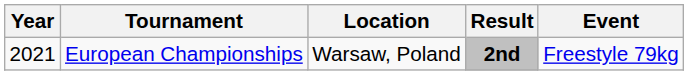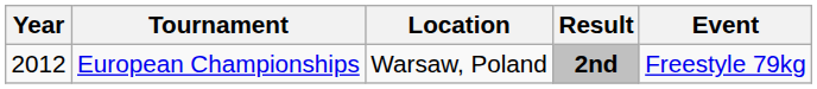 <table class="wikitable" style="font-size:95%;">
 <tr>
 <th>Year</th>
 <th>Tournament</th>
 <th>Location</th>
 <th>Result</th>
 <th>Event</th>
 </tr>
 <tr>
-<td>2021</td>
+<td>2012</td>
 <td><a href='#'>European Championships</a></td>
 <td>Warsaw, Poland</td>
 <td align="center" bgcolor="silver"><strong>2nd</strong></td>
 <td><a href='#'>Freestyle 79kg</a></td>
 </tr>
 </table>
